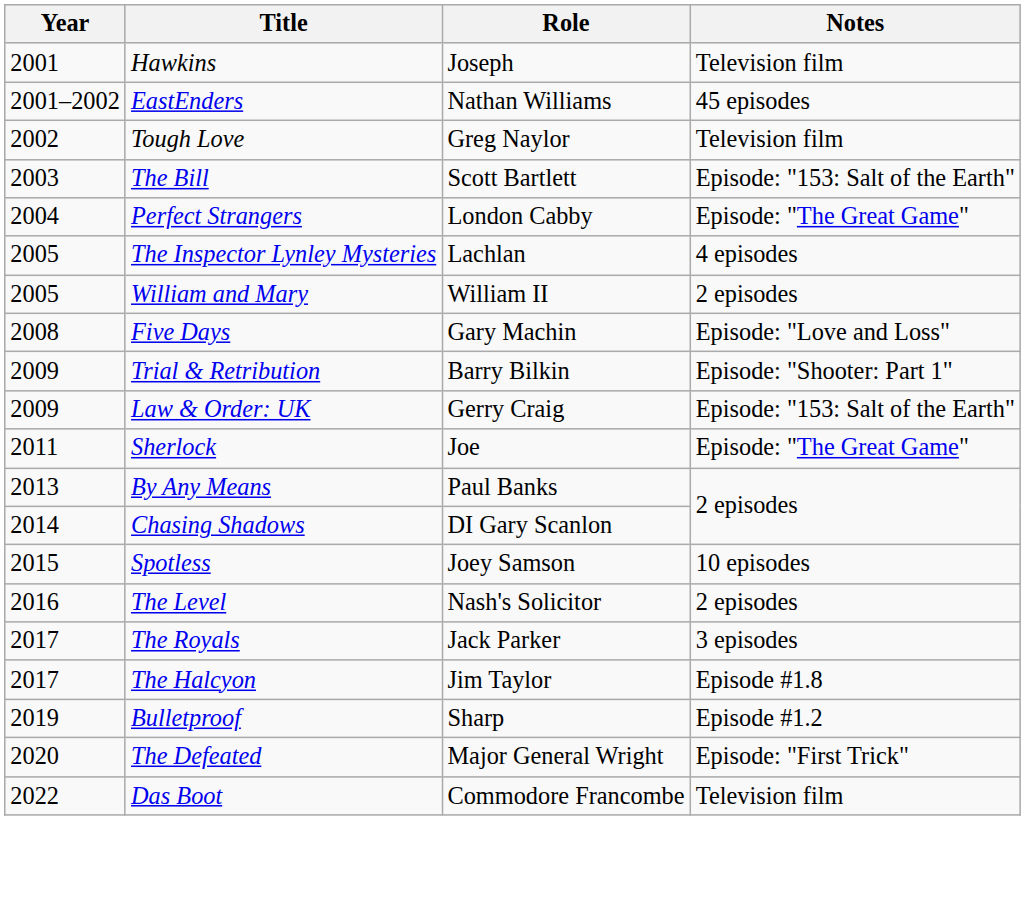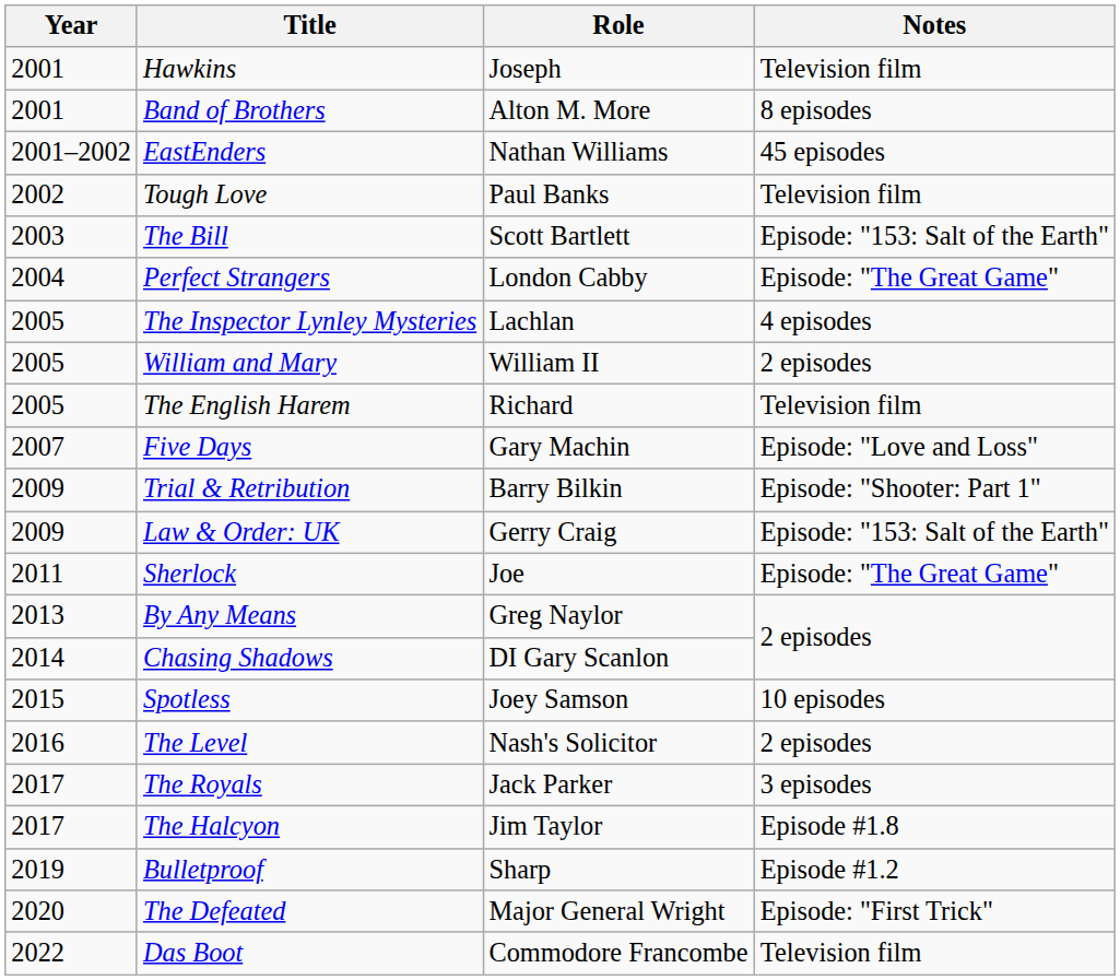 <table class="wikitable sortable">
 <tr>
 <th>Year</th>
 <th>Title</th>
 <th>Role</th>
 <th>Notes</th>
 </tr>
 <tr>
 <td>2001</td>
 <td><em>Hawkins</em></td>
 <td>Joseph</td>
 <td>Television film</td>
 </tr>
 <tr>
+<td>2001</td>
+<td><a href='#'><em>Band of Brothers</em></a></td>
+<td>Alton M. More</td>
+<td>8 episodes</td>
+</tr>
+<tr>
 <td>2001–2002</td>
 <td><em><a href='#'>EastEnders</a></em></td>
 <td>Nathan Williams</td>
 <td>45 episodes</td>
 </tr>
 <tr>
 <td>2002</td>
 <td><em>Tough Love</em></td>
-<td>Greg Naylor</td>
+<td>Paul Banks</td>
 <td>Television film</td>
 </tr>
 <tr>
 <td>2003</td>
 <td><em><a href='#'>The Bill</a></em></td>
 <td>Scott Bartlett</td>
 <td>Episode: "153: Salt of the Earth"</td>
 </tr>
 <tr>
 <td>2004</td>
 <td><a href='#'><em>Perfect Strangers</em></a></td>
 <td>London Cabby</td>
 <td>Episode: "<a href='#'>The Great Game</a>"</td>
 </tr>
 <tr>
 <td>2005</td>
 <td><em><a href='#'>The Inspector Lynley Mysteries</a></em></td>
 <td>Lachlan</td>
 <td>4 episodes</td>
 </tr>
 <tr>
 <td>2005</td>
 <td><a href='#'><em>William and Mary</em></a></td>
 <td>William II</td>
 <td>2 episodes</td>
 </tr>
 <tr>
-<td>2008</td>
+<td>2005</td>
+<td><em>The English Harem</em></td>
+<td>Richard</td>
+<td>Television film</td>
+</tr>
+<tr>
+<td>2007</td>
 <td><a href='#'><em>Five Days</em></a></td>
 <td>Gary Machin</td>
 <td>Episode: "Love and Loss"</td>
 </tr>
 <tr>
 <td>2009</td>
 <td><em><a href='#'>Trial & Retribution</a></em></td>
 <td>Barry Bilkin</td>
 <td>Episode: "Shooter: Part 1"</td>
 </tr>
 <tr>
 <td>2009</td>
 <td><em><a href='#'>Law & Order: UK</a></em></td>
 <td>Gerry Craig</td>
 <td>Episode: "153: Salt of the Earth"</td>
 </tr>
 <tr>
 <td>2011</td>
 <td><a href='#'><em>Sherlock</em></a></td>
 <td>Joe</td>
 <td>Episode: "<a href='#'>The Great Game</a>"</td>
 </tr>
 <tr>
 <td>2013</td>
 <td><a href='#'><em>By Any Means</em></a></td>
-<td>Paul Banks</td>
+<td>Greg Naylor</td>
 <td rowspan="2">2 episodes</td>
 </tr>
 <tr>
 <td>2014</td>
 <td><a href='#'><em>Chasing Shadows</em></a></td>
 <td>DI Gary Scanlon</td>
 </tr>
 <tr>
 <td>2015</td>
 <td><a href='#'><em>Spotless</em></a></td>
 <td>Joey Samson</td>
 <td>10 episodes</td>
 </tr>
 <tr>
 <td>2016</td>
 <td><a href='#'><em>The Level</em></a></td>
 <td>Nash's Solicitor</td>
 <td>2 episodes</td>
 </tr>
 <tr>
 <td>2017</td>
 <td><a href='#'><em>The Royals</em></a></td>
 <td>Jack Parker</td>
 <td>3 episodes</td>
 </tr>
 <tr>
 <td>2017</td>
 <td><em><a href='#'>The Halcyon</a></em></td>
 <td>Jim Taylor</td>
 <td>Episode #1.8</td>
 </tr>
 <tr>
 <td>2019</td>
 <td><a href='#'><em>Bulletproof</em></a></td>
 <td>Sharp</td>
 <td>Episode #1.2</td>
 </tr>
 <tr>
 <td>2020</td>
 <td><em><a href='#'>The Defeated</a></em></td>
 <td>Major General Wright</td>
 <td>Episode: "First Trick"</td>
 </tr>
 <tr>
 <td>2022</td>
 <td><a href='#'><em>Das Boot</em></a></td>
 <td>Commodore Francombe</td>
 <td>Television film</td>
 </tr>
 </table>
